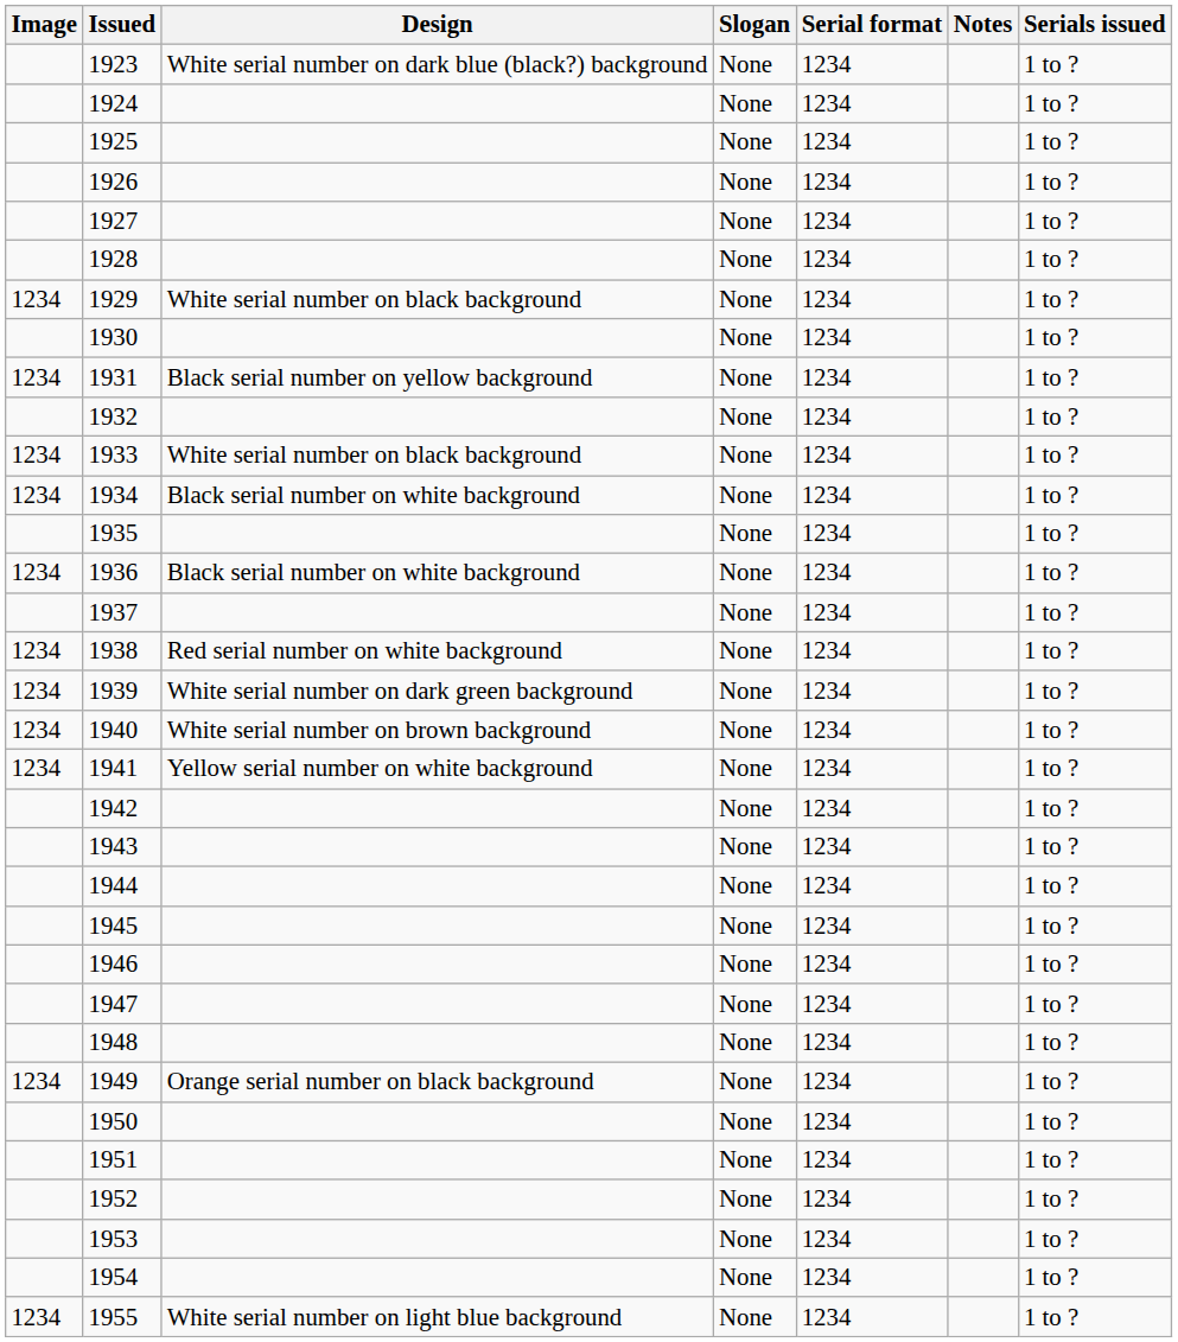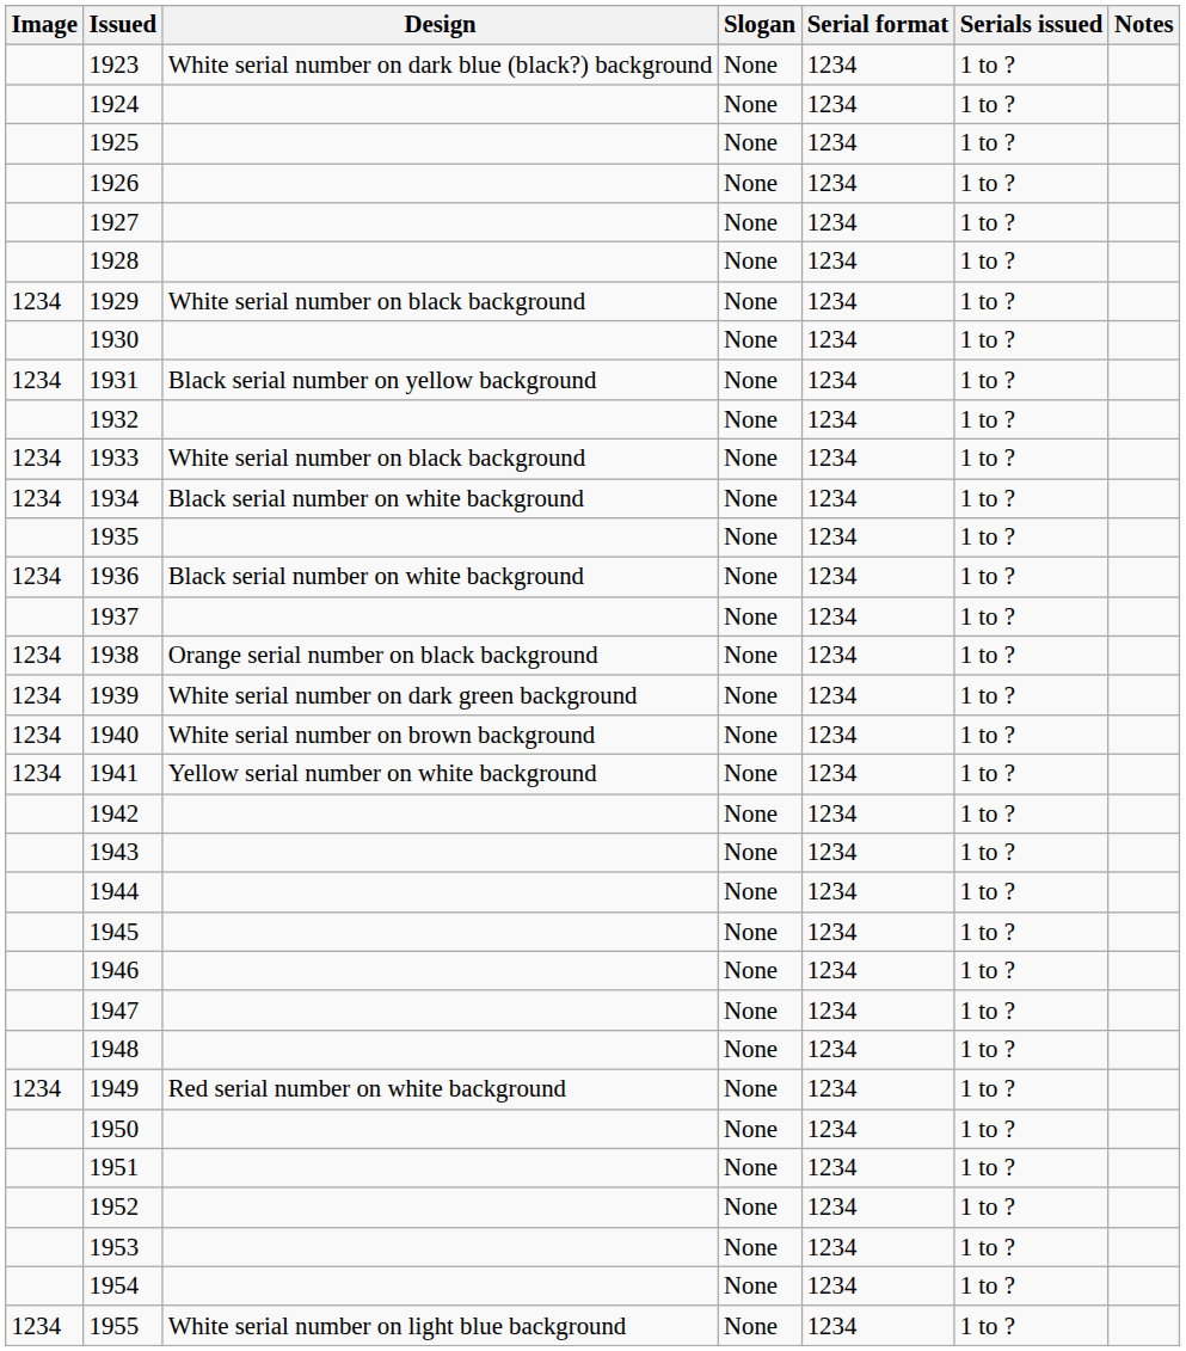 <table class="wikitable">
 <tr>
 <th>Image</th>
 <th>Issued</th>
 <th>Design</th>
 <th>Slogan</th>
 <th>Serial format</th>
+<th>Serials issued</th>
 <th>Notes</th>
-<th>Serials issued</th>
 </tr>
 <tr>
 <td></td>
 <td>1923</td>
 <td>White serial number on dark blue (black?) background</td>
 <td>None</td>
 <td>1234</td>
+<td>1 to ?</td>
 <td></td>
-<td>1 to ?</td>
 </tr>
 <tr>
 <td></td>
 <td>1924</td>
 <td></td>
 <td>None</td>
 <td>1234</td>
+<td>1 to ?</td>
 <td></td>
-<td>1 to ?</td>
 </tr>
 <tr>
 <td></td>
 <td>1925</td>
 <td></td>
 <td>None</td>
 <td>1234</td>
+<td>1 to ?</td>
 <td></td>
-<td>1 to ?</td>
 </tr>
 <tr>
 <td></td>
 <td>1926</td>
 <td></td>
 <td>None</td>
 <td>1234</td>
+<td>1 to ?</td>
 <td></td>
-<td>1 to ?</td>
 </tr>
 <tr>
 <td></td>
 <td>1927</td>
 <td></td>
 <td>None</td>
 <td>1234</td>
+<td>1 to ?</td>
 <td></td>
-<td>1 to ?</td>
 </tr>
 <tr>
 <td></td>
 <td>1928</td>
 <td></td>
 <td>None</td>
 <td>1234</td>
+<td>1 to ?</td>
 <td></td>
-<td>1 to ?</td>
 </tr>
 <tr>
 <td><div>1234</div></td>
 <td>1929</td>
 <td>White serial number on black background</td>
 <td>None</td>
 <td>1234</td>
+<td>1 to ?</td>
 <td></td>
-<td>1 to ?</td>
 </tr>
 <tr>
 <td></td>
 <td>1930</td>
 <td></td>
 <td>None</td>
 <td>1234</td>
+<td>1 to ?</td>
 <td></td>
-<td>1 to ?</td>
 </tr>
 <tr>
 <td><div>1234</div></td>
 <td>1931</td>
 <td>Black serial number on yellow background</td>
 <td>None</td>
 <td>1234</td>
+<td>1 to ?</td>
 <td></td>
-<td>1 to ?</td>
 </tr>
 <tr>
 <td></td>
 <td>1932</td>
 <td></td>
 <td>None</td>
 <td>1234</td>
+<td>1 to ?</td>
 <td></td>
-<td>1 to ?</td>
 </tr>
 <tr>
 <td><div>1234</div></td>
 <td>1933</td>
 <td>White serial number on black background</td>
 <td>None</td>
 <td>1234</td>
+<td>1 to ?</td>
 <td></td>
-<td>1 to ?</td>
 </tr>
 <tr>
 <td><div>1234</div></td>
 <td>1934</td>
 <td>Black serial number on white background</td>
 <td>None</td>
 <td>1234</td>
+<td>1 to ?</td>
 <td></td>
-<td>1 to ?</td>
 </tr>
 <tr>
 <td></td>
 <td>1935</td>
 <td></td>
 <td>None</td>
 <td>1234</td>
+<td>1 to ?</td>
 <td></td>
-<td>1 to ?</td>
 </tr>
 <tr>
 <td><div>1234</div></td>
 <td>1936</td>
 <td>Black serial number on white background</td>
 <td>None</td>
 <td>1234</td>
+<td>1 to ?</td>
 <td></td>
-<td>1 to ?</td>
 </tr>
 <tr>
 <td></td>
 <td>1937</td>
 <td></td>
 <td>None</td>
 <td>1234</td>
+<td>1 to ?</td>
 <td></td>
-<td>1 to ?</td>
 </tr>
 <tr>
 <td><div>1234</div></td>
 <td>1938</td>
-<td>Red serial number on white background</td>
+<td>Orange serial number on black background</td>
 <td>None</td>
 <td>1234</td>
+<td>1 to ?</td>
 <td></td>
-<td>1 to ?</td>
 </tr>
 <tr>
 <td><div>1234</div></td>
 <td>1939</td>
 <td>White serial number on dark green background</td>
 <td>None</td>
 <td>1234</td>
+<td>1 to ?</td>
 <td></td>
-<td>1 to ?</td>
 </tr>
 <tr>
 <td><div>1234</div></td>
 <td>1940</td>
 <td>White serial number on brown background</td>
 <td>None</td>
 <td>1234</td>
+<td>1 to ?</td>
 <td></td>
-<td>1 to ?</td>
 </tr>
 <tr>
 <td><div>1234</div></td>
 <td>1941</td>
 <td>Yellow serial number on white background</td>
 <td>None</td>
 <td>1234</td>
+<td>1 to ?</td>
 <td></td>
-<td>1 to ?</td>
 </tr>
 <tr>
 <td></td>
 <td>1942</td>
 <td></td>
 <td>None</td>
 <td>1234</td>
+<td>1 to ?</td>
 <td></td>
-<td>1 to ?</td>
 </tr>
 <tr>
 <td></td>
 <td>1943</td>
 <td></td>
 <td>None</td>
 <td>1234</td>
+<td>1 to ?</td>
 <td></td>
-<td>1 to ?</td>
 </tr>
 <tr>
 <td></td>
 <td>1944</td>
 <td></td>
 <td>None</td>
 <td>1234</td>
+<td>1 to ?</td>
 <td></td>
-<td>1 to ?</td>
 </tr>
 <tr>
 <td></td>
 <td>1945</td>
 <td></td>
 <td>None</td>
 <td>1234</td>
+<td>1 to ?</td>
 <td></td>
-<td>1 to ?</td>
 </tr>
 <tr>
 <td></td>
 <td>1946</td>
 <td></td>
 <td>None</td>
 <td>1234</td>
+<td>1 to ?</td>
 <td></td>
-<td>1 to ?</td>
 </tr>
 <tr>
 <td></td>
 <td>1947</td>
 <td></td>
 <td>None</td>
 <td>1234</td>
+<td>1 to ?</td>
 <td></td>
-<td>1 to ?</td>
 </tr>
 <tr>
 <td></td>
 <td>1948</td>
 <td></td>
 <td>None</td>
 <td>1234</td>
+<td>1 to ?</td>
 <td></td>
-<td>1 to ?</td>
 </tr>
 <tr>
 <td><div>1234</div></td>
 <td>1949</td>
-<td>Orange serial number on black background</td>
+<td>Red serial number on white background</td>
 <td>None</td>
 <td>1234</td>
+<td>1 to ?</td>
 <td></td>
-<td>1 to ?</td>
 </tr>
 <tr>
 <td></td>
 <td>1950</td>
 <td></td>
 <td>None</td>
 <td>1234</td>
+<td>1 to ?</td>
 <td></td>
-<td>1 to ?</td>
 </tr>
 <tr>
 <td></td>
 <td>1951</td>
 <td></td>
 <td>None</td>
 <td>1234</td>
+<td>1 to ?</td>
 <td></td>
-<td>1 to ?</td>
 </tr>
 <tr>
 <td></td>
 <td>1952</td>
 <td></td>
 <td>None</td>
 <td>1234</td>
+<td>1 to ?</td>
 <td></td>
-<td>1 to ?</td>
 </tr>
 <tr>
 <td></td>
 <td>1953</td>
 <td></td>
 <td>None</td>
 <td>1234</td>
+<td>1 to ?</td>
 <td></td>
-<td>1 to ?</td>
 </tr>
 <tr>
 <td></td>
 <td>1954</td>
 <td></td>
 <td>None</td>
 <td>1234</td>
+<td>1 to ?</td>
 <td></td>
-<td>1 to ?</td>
 </tr>
 <tr>
 <td><div>1234</div></td>
 <td>1955</td>
 <td>White serial number on light blue background</td>
 <td>None</td>
 <td>1234</td>
+<td>1 to ?</td>
 <td></td>
-<td>1 to ?</td>
 </tr>
 </table>
